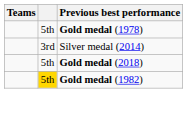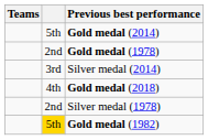 <table class="wikitable">
 <tr>
 <th>Teams</th>
 <th></th>
 <th>Previous best performance</th>
 </tr>
 <tr>
 <td></td>
 <td align=center>5th</td>
+<td><strong>Gold medal</strong> (<a href='#'>2014</a>)</td>
+</tr>
+<tr>
+<td></td>
+<td align=center>2nd</td>
 <td><strong>Gold medal</strong> (<a href='#'>1978</a>)</td>
 </tr>
 <tr>
 <td></td>
 <td align=center>3rd</td>
 <td>Silver medal (<a href='#'>2014</a>)</td>
 </tr>
 <tr>
 <td></td>
-<td align=center>5th</td>
+<td align=center>4th</td>
 <td><strong>Gold medal</strong> (<a href='#'>2018</a>)</td>
+</tr>
+<tr>
+<td></td>
+<td align=center>2nd</td>
+<td>Silver medal (<a href='#'>1978</a>)</td>
 </tr>
 <tr>
 <td></td>
 <td align=center style="background: gold;">5th</td>
 <td><strong>Gold medal</strong> (<a href='#'>1982</a>)</td>
 </tr>
 </table>
